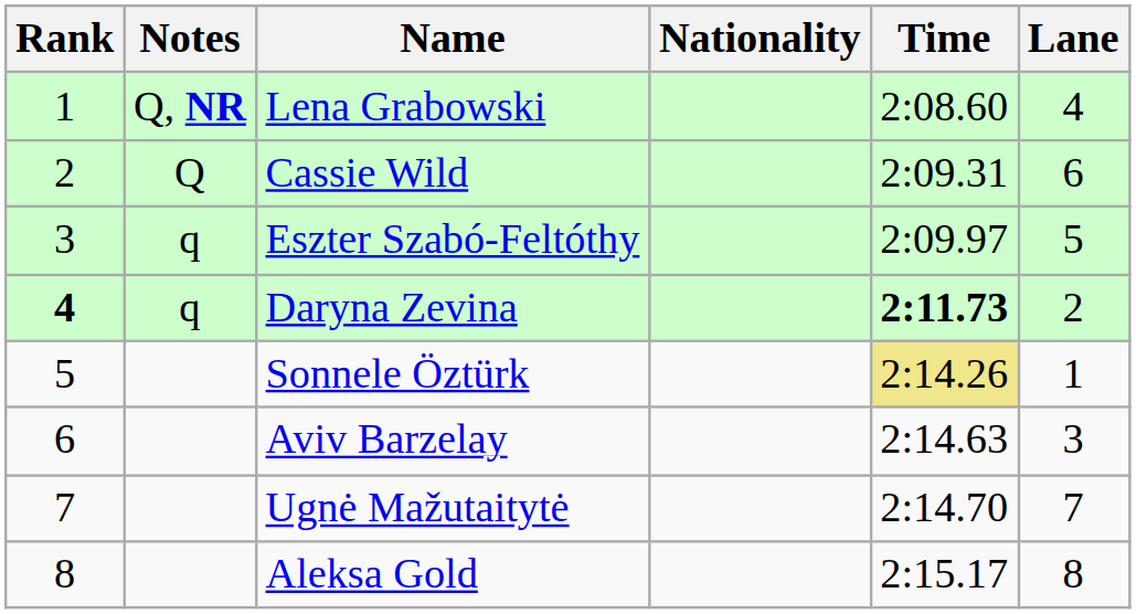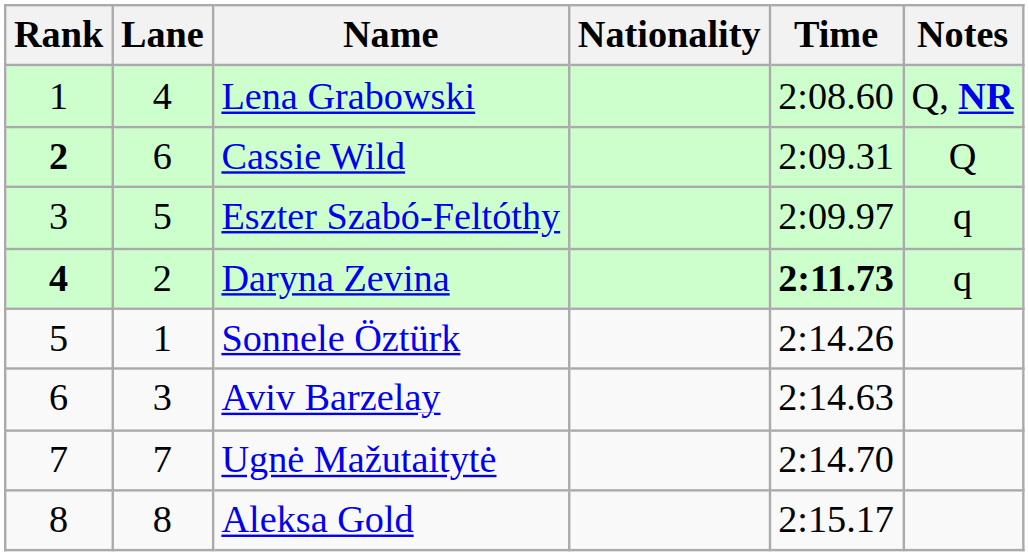 <table class="wikitable sortable" style="text-align:center">
 <tr>
 <th>Rank</th>
-<th>Notes</th>
+<th>Lane</th>
 <th>Name</th>
 <th>Nationality</th>
 <th>Time</th>
-<th>Lane</th>
+<th>Notes</th>
 </tr>
 <tr bgcolor=ccffcc>
 <td>1</td>
-<td>Q, <strong><a href='#'>NR</a></strong></td>
+<td>4</td>
 <td align=left><a href='#'>Lena Grabowski</a></td>
 <td align=left></td>
 <td>2:08.60</td>
-<td>4</td>
+<td>Q, <strong><a href='#'>NR</a></strong></td>
 </tr>
 <tr bgcolor=ccffcc>
-<td>2</td>
-<td>Q</td>
+<td><strong>2</strong></td>
+<td>6</td>
 <td align=left><a href='#'>Cassie Wild</a></td>
 <td align=left></td>
 <td>2:09.31</td>
-<td>6</td>
+<td>Q</td>
 </tr>
 <tr bgcolor=ccffcc>
 <td>3</td>
-<td>q</td>
+<td>5</td>
 <td align=left><a href='#'>Eszter Szabó-Feltóthy</a></td>
 <td align=left></td>
 <td>2:09.97</td>
-<td>5</td>
+<td>q</td>
 </tr>
 <tr bgcolor=ccffcc>
 <td><strong>4</strong></td>
-<td>q</td>
+<td>2</td>
 <td align=left><a href='#'>Daryna Zevina</a></td>
 <td align=left></td>
 <td><strong>2:11.73</strong></td>
-<td>2</td>
+<td>q</td>
 </tr>
 <tr>
 <td>5</td>
-<td></td>
+<td>1</td>
 <td align=left><a href='#'>Sonnele Öztürk</a></td>
 <td align=left></td>
-<td style="background: khaki;">2:14.26</td>
-<td>1</td>
+<td>2:14.26</td>
+<td></td>
 </tr>
 <tr>
 <td>6</td>
-<td></td>
+<td>3</td>
 <td align=left><a href='#'>Aviv Barzelay</a></td>
 <td align=left></td>
 <td>2:14.63</td>
-<td>3</td>
+<td></td>
 </tr>
 <tr>
 <td>7</td>
-<td></td>
+<td>7</td>
 <td align=left><a href='#'>Ugnė Mažutaitytė</a></td>
 <td align=left></td>
 <td>2:14.70</td>
-<td>7</td>
+<td></td>
 </tr>
 <tr>
 <td>8</td>
-<td></td>
+<td>8</td>
 <td align=left><a href='#'>Aleksa Gold</a></td>
 <td align=left></td>
 <td>2:15.17</td>
-<td>8</td>
+<td></td>
 </tr>
 </table>
